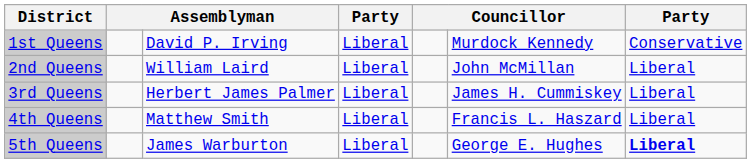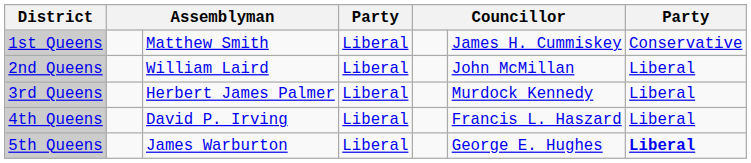 <table class="wikitable">
 <tr>
 <th>District</th>
 <th colspan="2">Assemblyman</th>
 <th>Party</th>
 <th colspan="2">Councillor</th>
 <th>Party</th>
 </tr>
 <tr>
 <td bgcolor="CCCCCC"><a href='#'>1st Queens</a></td>
 <td>   </td>
-<td><a href='#'>David P. Irving</a></td>
+<td><a href='#'>Matthew Smith</a></td>
 <td><a href='#'>Liberal</a></td>
 <td>   </td>
-<td><a href='#'>Murdock Kennedy</a></td>
+<td><a href='#'>James H. Cummiskey</a></td>
 <td><a href='#'>Conservative</a></td>
 </tr>
 <tr>
 <td bgcolor="CCCCCC"><a href='#'>2nd Queens</a></td>
 <td>   </td>
 <td><a href='#'>William Laird</a></td>
 <td><a href='#'>Liberal</a></td>
 <td>   </td>
 <td><a href='#'>John McMillan</a></td>
 <td><a href='#'>Liberal</a></td>
 </tr>
 <tr>
 <td bgcolor="CCCCCC"><a href='#'>3rd Queens</a></td>
 <td>   </td>
 <td><a href='#'>Herbert James Palmer</a></td>
 <td><a href='#'>Liberal</a></td>
 <td>   </td>
-<td><a href='#'>James H. Cummiskey</a></td>
+<td><a href='#'>Murdock Kennedy</a></td>
 <td><a href='#'>Liberal</a></td>
 </tr>
 <tr>
 <td bgcolor="CCCCCC"><a href='#'>4th Queens</a></td>
 <td>   </td>
-<td><a href='#'>Matthew Smith</a></td>
+<td><a href='#'>David P. Irving</a></td>
 <td><a href='#'>Liberal</a></td>
 <td>   </td>
 <td><a href='#'>Francis L. Haszard</a></td>
 <td><a href='#'>Liberal</a></td>
 </tr>
 <tr>
 <td bgcolor="CCCCCC"><a href='#'>5th Queens</a></td>
 <td>   </td>
 <td><a href='#'>James Warburton</a></td>
 <td><a href='#'>Liberal</a></td>
 <td>   </td>
 <td><a href='#'>George E. Hughes</a></td>
 <td><strong><a href='#'>Liberal</a></strong></td>
 </tr>
 </table>
